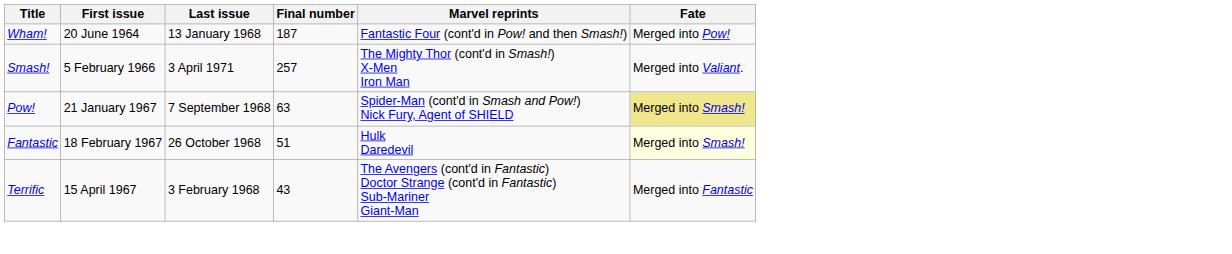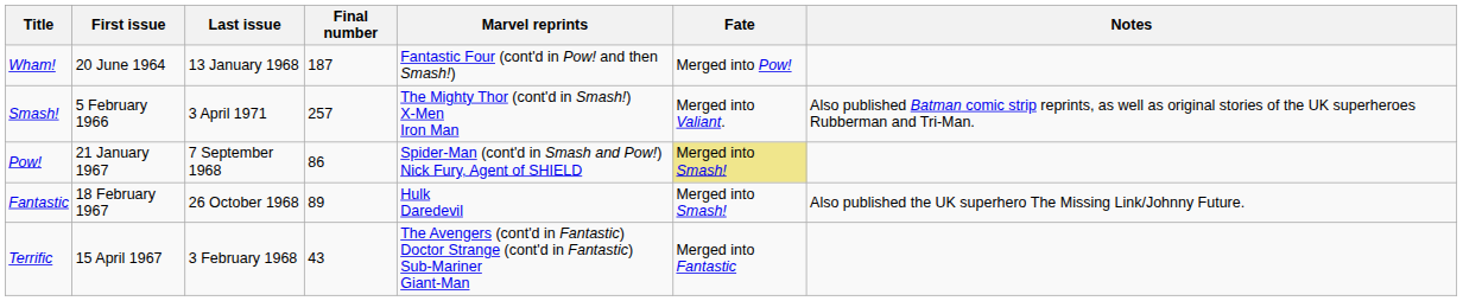 <table class="wikitable sortable">
 <tr>
 <th>Title</th>
 <th>First issue</th>
 <th>Last issue</th>
 <th>Final number</th>
 <th>Marvel reprints</th>
 <th>Fate</th>
+<th>Notes</th>
 </tr>
 <tr>
 <td><em><a href='#'>Wham!</a></em></td>
 <td>20 June 1964</td>
 <td>13 January 1968</td>
 <td>187</td>
 <td><a href='#'>Fantastic Four</a> (cont'd in <em>Pow!</em> and then <em>Smash!</em>)</td>
 <td>Merged into <em><a href='#'>Pow!</a></em></td>
+<td></td>
 </tr>
 <tr>
 <td><em><a href='#'>Smash!</a></em></td>
 <td>5 February 1966</td>
 <td>3 April 1971</td>
 <td>257</td>
 <td><a href='#'>The Mighty Thor</a> (cont'd in <em>Smash!</em>)<br><a href='#'>X-Men</a><br><a href='#'>Iron Man</a></td>
 <td>Merged into <em><a href='#'>Valiant</a></em>.</td>
+<td>Also published <a href='#'><em>Batman</em> comic strip</a> reprints, as well as original stories of the UK superheroes Rubberman and Tri-Man.</td>
 </tr>
 <tr>
 <td><em><a href='#'>Pow!</a></em></td>
 <td>21 January 1967</td>
 <td>7 September 1968</td>
-<td>63</td>
+<td>86</td>
 <td><a href='#'>Spider-Man</a> (cont'd in <em>Smash and Pow!</em>)<br><a href='#'>Nick Fury, Agent of SHIELD</a></td>
 <td style="background: khaki;">Merged into <em><a href='#'>Smash!</a></em></td>
+<td></td>
 </tr>
 <tr>
 <td><em><a href='#'>Fantastic</a></em></td>
 <td>18 February 1967</td>
 <td>26 October 1968</td>
-<td>51</td>
+<td>89</td>
 <td><a href='#'>Hulk</a><br><a href='#'>Daredevil</a></td>
-<td style="background: lightyellow;">Merged into <em><a href='#'>Smash!</a></em></td>
+<td>Merged into <em><a href='#'>Smash!</a></em></td>
+<td>Also published the UK superhero The Missing Link/Johnny Future.</td>
 </tr>
 <tr>
 <td><em><a href='#'>Terrific</a></em></td>
 <td>15 April 1967</td>
 <td>3 February 1968</td>
 <td>43</td>
 <td><a href='#'>The Avengers</a> (cont'd in <em>Fantastic</em>)<br><a href='#'>Doctor Strange</a> (cont'd in <em>Fantastic</em>)<br><a href='#'>Sub-Mariner</a><br><a href='#'>Giant-Man</a></td>
 <td>Merged into <em><a href='#'>Fantastic</a></em></td>
+<td></td>
 </tr>
 </table>
